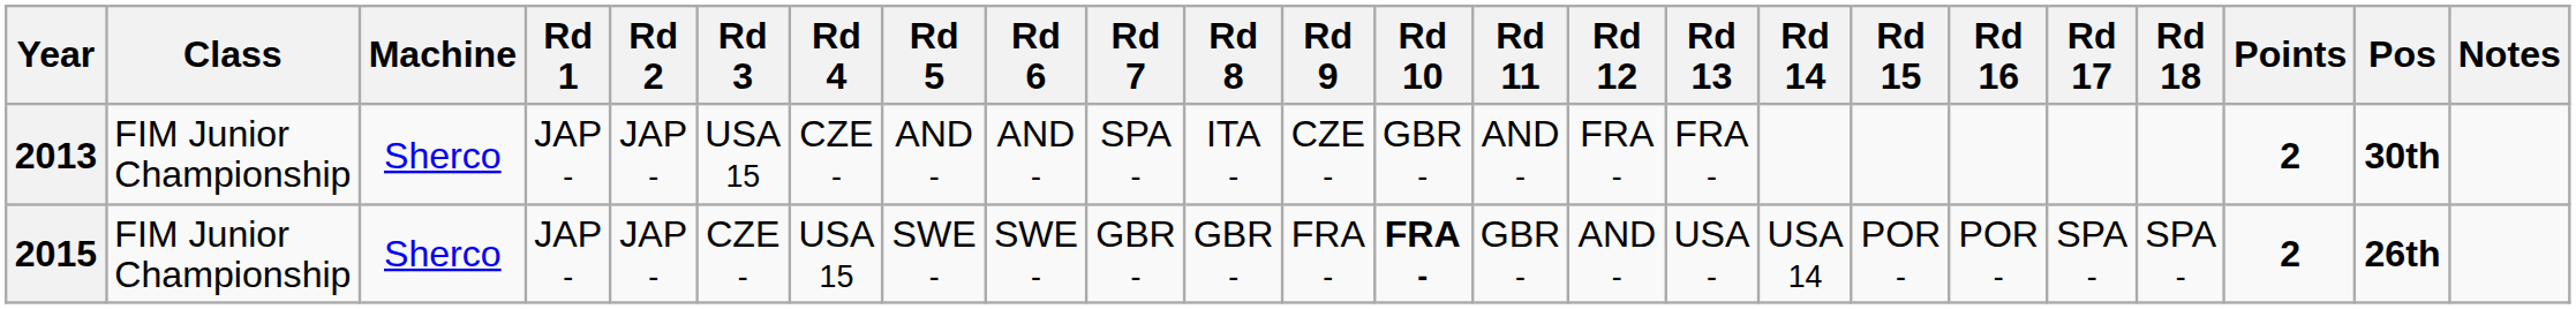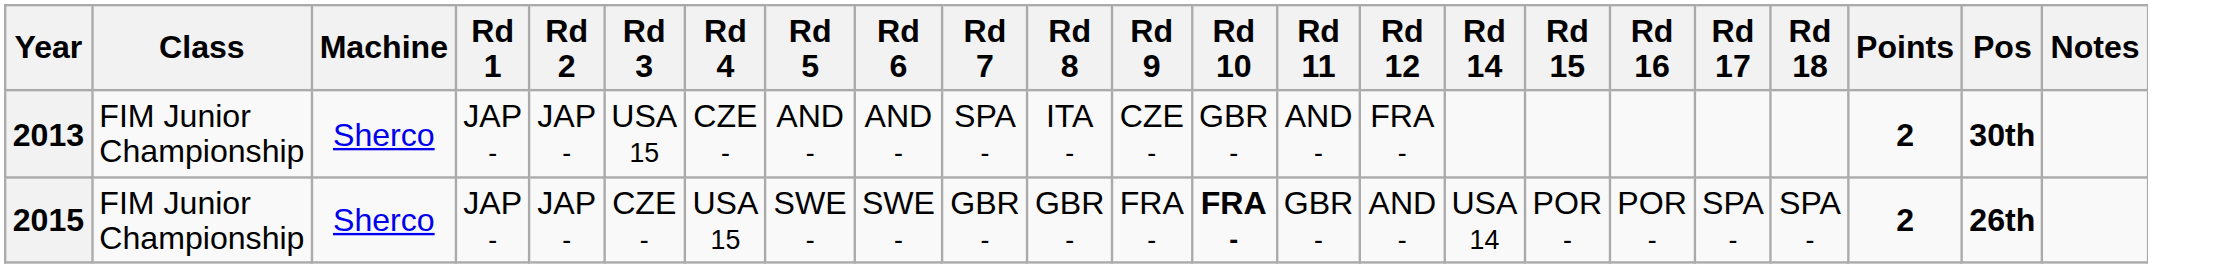 <table class="wikitable" style="font-size: 85%; text-align:center">
 <tr valign="top">
 <th valign="middle">Year</th>
 <th valign="middle">Class</th>
 <th valign="middle">Machine</th>
 <th>Rd<br>1</th>
 <th>Rd<br>2</th>
 <th>Rd<br>3</th>
 <th>Rd<br>4</th>
 <th>Rd<br>5</th>
 <th>Rd<br>6</th>
 <th>Rd<br>7</th>
 <th>Rd<br>8</th>
 <th>Rd<br>9</th>
 <th>Rd<br>10</th>
 <th>Rd<br>11</th>
 <th>Rd<br>12</th>
-<th>Rd<br>13</th>
 <th>Rd<br>14</th>
 <th>Rd<br>15</th>
 <th>Rd<br>16</th>
 <th>Rd<br>17</th>
 <th>Rd<br>18</th>
 <th valign="middle">Points</th>
 <th valign="middle">Pos</th>
 <th valign="middle">Notes</th>
 </tr>
 <tr>
 <th>2013</th>
 <td align="left">FIM Junior Championship</td>
 <td><a href='#'>Sherco</a></td>
 <td>JAP<br><small>-</small></td>
 <td>JAP<br><small>-</small></td>
 <td>USA<br><small>15</small></td>
 <td>CZE<br><small>-</small></td>
 <td>AND<br><small>-</small></td>
 <td>AND<br><small>-</small></td>
 <td>SPA<br><small>-</small></td>
 <td>ITA<br><small>-</small></td>
 <td>CZE<br><small>-</small></td>
 <td>GBR<br><small>-</small></td>
 <td>AND<br><small>-</small></td>
-<td>FRA<br><small>-</small></td>
 <td>FRA<br><small>-</small></td>
 <td></td>
 <td></td>
 <td></td>
 <td></td>
 <td></td>
 <td><strong>2</strong></td>
 <td><strong>30th</strong></td>
 <td></td>
 </tr>
 <tr>
 <th>2015</th>
 <td align="left">FIM Junior Championship</td>
 <td><a href='#'>Sherco</a></td>
 <td>JAP<br><small>-</small></td>
 <td>JAP<br><small>-</small></td>
 <td>CZE<br><small>-</small></td>
 <td>USA<br><small>15</small></td>
 <td>SWE<br><small>-</small></td>
 <td>SWE<br><small>-</small></td>
 <td>GBR<br><small>-</small></td>
 <td>GBR<br><small>-</small></td>
 <td>FRA<br><small>-</small></td>
 <td><strong>FRA<br><small>-</small></strong></td>
 <td>GBR<br><small>-</small></td>
 <td>AND<br><small>-</small></td>
-<td>USA<br><small>-</small></td>
 <td>USA<br><small>14</small></td>
 <td>POR<br><small>-</small></td>
 <td>POR<br><small>-</small></td>
 <td>SPA<br><small>-</small></td>
 <td>SPA<br><small>-</small></td>
 <td><strong>2</strong></td>
 <td><strong> 26th</strong></td>
 <td></td>
 </tr>
 </table>
